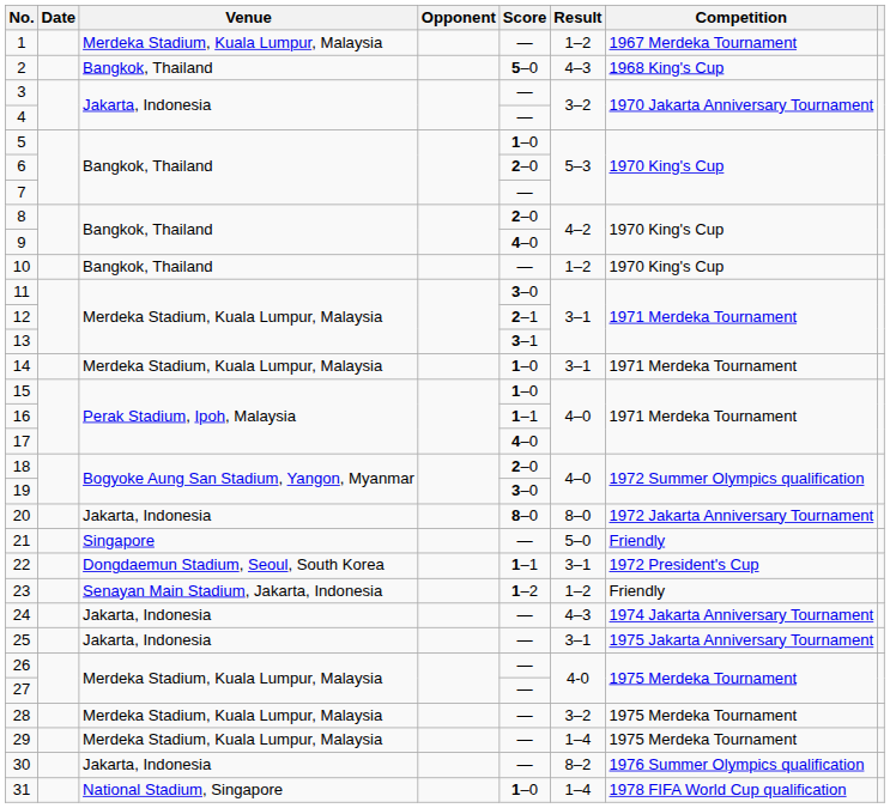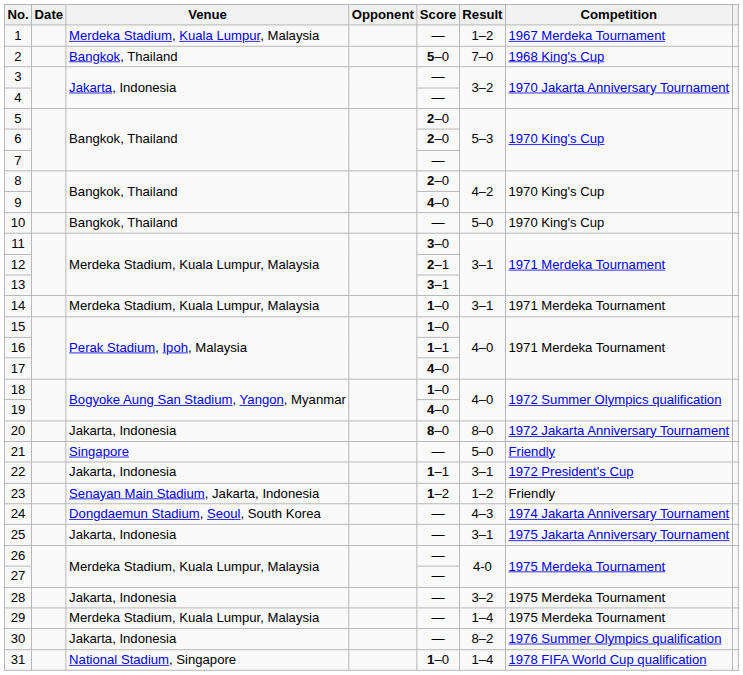 <table class="wikitable sortable">
 <tr>
 <th scope="col">No.</th>
 <th scope="col">Date</th>
 <th scope="col">Venue</th>
 <th scope="col">Opponent</th>
 <th scope="col">Score</th>
 <th scope="col">Result</th>
 <th scope="col">Competition</th>
 <th scope="col" class="unsortable"></th>
 </tr>
 <tr>
 <td style="text-align:center">1</td>
 <td></td>
 <td><a href='#'>Merdeka Stadium</a>, <a href='#'>Kuala Lumpur</a>, Malaysia</td>
 <td></td>
 <td style="text-align:center">—</td>
 <td style="text-align:center">1–2</td>
 <td><a href='#'>1967 Merdeka Tournament</a></td>
 <td></td>
 </tr>
 <tr>
 <td style="text-align:center">2</td>
 <td></td>
 <td><a href='#'>Bangkok</a>, Thailand</td>
 <td></td>
 <td style="text-align:center"><strong>5</strong>–0</td>
-<td style="text-align:center">4–3</td>
+<td style="text-align:center">7–0</td>
 <td><a href='#'>1968 King's Cup</a></td>
 <td></td>
 </tr>
 <tr>
 <td style="text-align:center">3</td>
 <td rowspan="2"></td>
 <td rowspan="2"><a href='#'>Jakarta</a>, Indonesia</td>
 <td rowspan="2"></td>
 <td style="text-align:center">—</td>
 <td rowspan="2" style="text-align:center">3–2</td>
 <td rowspan="2"><a href='#'>1970 Jakarta Anniversary Tournament</a></td>
 <td rowspan="2"></td>
 </tr>
 <tr>
 <td style="text-align:center">4</td>
 <td style="text-align:center">—</td>
 </tr>
 <tr>
 <td style="text-align:center">5</td>
 <td rowspan="3"></td>
 <td rowspan="3">Bangkok, Thailand</td>
 <td rowspan="3"></td>
-<td style="text-align:center"><strong>1</strong>–0</td>
+<td style="text-align:center"><strong>2</strong>–0</td>
 <td rowspan="3" style="text-align:center">5–3</td>
 <td rowspan="3"><a href='#'>1970 King's Cup</a></td>
 <td rowspan="3"></td>
 </tr>
 <tr>
 <td style="text-align:center">6</td>
 <td style="text-align:center"><strong>2</strong>–0</td>
 </tr>
 <tr>
 <td style="text-align:center">7</td>
 <td style="text-align:center">—</td>
 </tr>
 <tr>
 <td style="text-align:center">8</td>
 <td rowspan="2"></td>
 <td rowspan="2">Bangkok, Thailand</td>
 <td rowspan="2"></td>
 <td style="text-align:center"><strong>2</strong>–0</td>
 <td rowspan="2" style="text-align:center">4–2</td>
 <td rowspan="2">1970 King's Cup</td>
 <td rowspan="2"></td>
 </tr>
 <tr>
 <td style="text-align:center">9</td>
 <td style="text-align:center"><strong>4</strong>–0</td>
 </tr>
 <tr>
 <td style="text-align:center">10</td>
 <td></td>
 <td>Bangkok, Thailand</td>
 <td></td>
 <td style="text-align:center">—</td>
-<td style="text-align:center">1–2</td>
+<td style="text-align:center">5–0</td>
 <td>1970 King's Cup</td>
 <td></td>
 </tr>
 <tr>
 <td style="text-align:center">11</td>
 <td rowspan="3"></td>
 <td rowspan="3">Merdeka Stadium, Kuala Lumpur, Malaysia</td>
 <td rowspan="3"></td>
 <td style="text-align:center"><strong>3</strong>–0</td>
 <td rowspan="3" style="text-align:center">3–1</td>
 <td rowspan="3"><a href='#'>1971 Merdeka Tournament</a></td>
 <td rowspan="3"></td>
 </tr>
 <tr>
 <td style="text-align:center">12</td>
 <td style="text-align:center"><strong>2</strong>–1</td>
 </tr>
 <tr>
 <td style="text-align:center">13</td>
 <td style="text-align:center"><strong>3</strong>–1</td>
 </tr>
 <tr>
 <td style="text-align:center">14</td>
 <td></td>
 <td>Merdeka Stadium, Kuala Lumpur, Malaysia</td>
 <td></td>
 <td style="text-align:center"><strong>1</strong>–0</td>
 <td style="text-align:center">3–1</td>
 <td>1971 Merdeka Tournament</td>
 <td></td>
 </tr>
 <tr>
 <td style="text-align:center">15</td>
 <td rowspan="3"></td>
 <td rowspan="3"><a href='#'>Perak Stadium</a>, <a href='#'>Ipoh</a>, Malaysia</td>
 <td rowspan="3"></td>
 <td style="text-align:center"><strong>1</strong>–0</td>
 <td rowspan="3" style="text-align:center">4–0</td>
 <td rowspan="3">1971 Merdeka Tournament</td>
 <td rowspan="3"></td>
 </tr>
 <tr>
 <td style="text-align:center">16</td>
 <td style="text-align:center"><strong>1</strong>–1</td>
 </tr>
 <tr>
 <td style="text-align:center">17</td>
 <td style="text-align:center"><strong>4</strong>–0</td>
 </tr>
 <tr>
 <td style="text-align:center">18</td>
 <td rowspan="2"></td>
 <td rowspan="2"><a href='#'>Bogyoke Aung San Stadium</a>, <a href='#'>Yangon</a>, Myanmar</td>
 <td rowspan="2"></td>
-<td style="text-align:center"><strong>2</strong>–0</td>
+<td style="text-align:center"><strong>1</strong>–0</td>
 <td rowspan="2" style="text-align:center">4–0</td>
 <td rowspan="2"><a href='#'>1972 Summer Olympics qualification</a></td>
 <td rowspan="2"></td>
 </tr>
 <tr>
 <td style="text-align:center">19</td>
-<td style="text-align:center"><strong>3</strong>–0</td>
+<td style="text-align:center"><strong>4</strong>–0</td>
 </tr>
 <tr>
 <td style="text-align:center">20</td>
 <td></td>
 <td>Jakarta, Indonesia</td>
 <td></td>
 <td style="text-align:center"><strong>8</strong>–0</td>
 <td style="text-align:center">8–0</td>
 <td><a href='#'>1972 Jakarta Anniversary Tournament</a></td>
 <td></td>
 </tr>
 <tr>
 <td style="text-align:center">21</td>
 <td></td>
 <td><a href='#'>Singapore</a></td>
 <td></td>
 <td style="text-align:center">—</td>
 <td style="text-align:center">5–0</td>
 <td><a href='#'>Friendly</a></td>
 <td></td>
 </tr>
 <tr>
 <td style="text-align:center">22</td>
 <td></td>
-<td><a href='#'>Dongdaemun Stadium</a>, <a href='#'>Seoul</a>, South Korea</td>
+<td>Jakarta, Indonesia</td>
 <td></td>
 <td style="text-align:center"><strong>1</strong>–1</td>
 <td style="text-align:center">3–1</td>
 <td><a href='#'>1972 President's Cup</a></td>
 <td></td>
 </tr>
 <tr>
 <td style="text-align:center">23</td>
 <td></td>
 <td><a href='#'>Senayan Main Stadium</a>, Jakarta, Indonesia</td>
 <td></td>
 <td style="text-align:center"><strong>1</strong>–2</td>
 <td style="text-align:center">1–2</td>
 <td>Friendly</td>
 <td></td>
 </tr>
 <tr>
 <td style="text-align:center">24</td>
 <td></td>
-<td>Jakarta, Indonesia</td>
+<td><a href='#'>Dongdaemun Stadium</a>, <a href='#'>Seoul</a>, South Korea</td>
 <td></td>
 <td style="text-align:center">—</td>
 <td style="text-align:center">4–3</td>
 <td><a href='#'>1974 Jakarta Anniversary Tournament</a></td>
 <td></td>
 </tr>
 <tr>
 <td style="text-align:center">25</td>
 <td></td>
 <td>Jakarta, Indonesia</td>
 <td></td>
 <td style="text-align:center">—</td>
 <td style="text-align:center">3–1</td>
 <td><a href='#'>1975 Jakarta Anniversary Tournament</a></td>
 <td></td>
 </tr>
 <tr>
 <td style="text-align:center">26</td>
 <td rowspan="2"></td>
 <td rowspan="2">Merdeka Stadium, Kuala Lumpur, Malaysia</td>
 <td rowspan="2"></td>
 <td style="text-align:center">—</td>
 <td rowspan="2" style="text-align:center">4-0</td>
 <td rowspan="2"><a href='#'>1975 Merdeka Tournament</a></td>
 <td rowspan="2"></td>
 </tr>
 <tr>
 <td style="text-align:center">27</td>
 <td style="text-align:center">—</td>
 </tr>
 <tr>
 <td style="text-align:center">28</td>
 <td></td>
-<td>Merdeka Stadium, Kuala Lumpur, Malaysia</td>
+<td>Jakarta, Indonesia</td>
 <td></td>
 <td style="text-align:center">—</td>
 <td style="text-align:center">3–2</td>
 <td>1975 Merdeka Tournament</td>
 <td></td>
 </tr>
 <tr>
 <td style="text-align:center">29</td>
 <td></td>
 <td>Merdeka Stadium, Kuala Lumpur, Malaysia</td>
 <td></td>
 <td style="text-align:center">—</td>
 <td style="text-align:center">1–4</td>
 <td>1975 Merdeka Tournament</td>
 <td></td>
 </tr>
 <tr>
 <td style="text-align:center">30</td>
 <td></td>
 <td>Jakarta, Indonesia</td>
 <td></td>
 <td style="text-align:center">—</td>
 <td style="text-align:center">8–2</td>
 <td><a href='#'>1976 Summer Olympics qualification</a></td>
 <td></td>
 </tr>
 <tr>
 <td style="text-align:center">31</td>
 <td></td>
 <td><a href='#'>National Stadium</a>, Singapore</td>
 <td></td>
 <td style="text-align:center"><strong>1</strong>–0</td>
 <td style="text-align:center">1–4</td>
 <td><a href='#'>1978 FIFA World Cup qualification</a></td>
 <td></td>
 </tr>
 </table>
